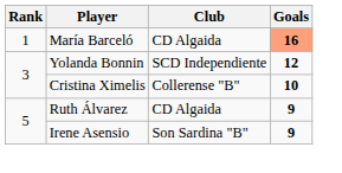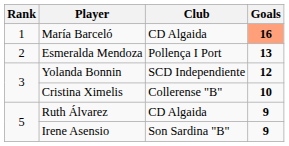 <table class="wikitable" style="text-align:center">
 <tr>
 <th>Rank</th>
 <th>Player</th>
 <th>Club</th>
 <th>Goals</th>
 </tr>
 <tr>
 <td>1</td>
 <td align="left">María Barceló</td>
 <td align="left">CD Algaida</td>
 <td style="background: lightsalmon;"><strong>16</strong></td>
+</tr>
+<tr>
+<td>2</td>
+<td align="left">Esmeralda Mendoza</td>
+<td align="left">Pollença I Port</td>
+<td><strong>13</strong></td>
 </tr>
 <tr>
 <td rowspan="2">3</td>
 <td align="left">Yolanda Bonnin</td>
 <td align="left">SCD Independiente</td>
 <td><strong>12</strong></td>
 </tr>
 <tr>
 <td align="left">Cristina Ximelis</td>
 <td align="left">Collerense "B"</td>
 <td><strong>10</strong></td>
 </tr>
 <tr>
 <td rowspan="2">5</td>
 <td align="left">Ruth Álvarez</td>
 <td align="left">CD Algaida</td>
 <td><strong>9</strong></td>
 </tr>
 <tr>
 <td align="left">Irene Asensio</td>
 <td align="left">Son Sardina "B"</td>
 <td><strong>9</strong></td>
 </tr>
 </table>
